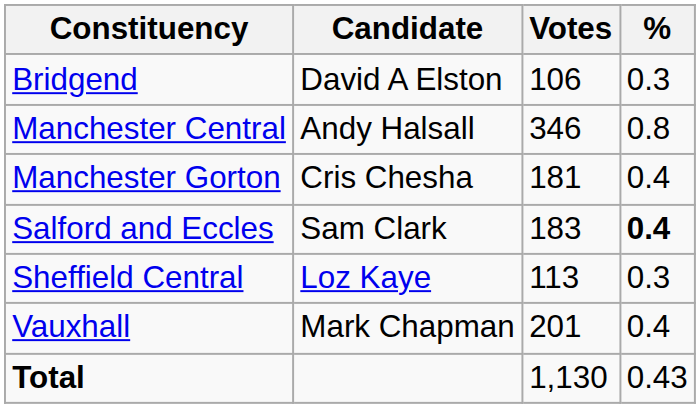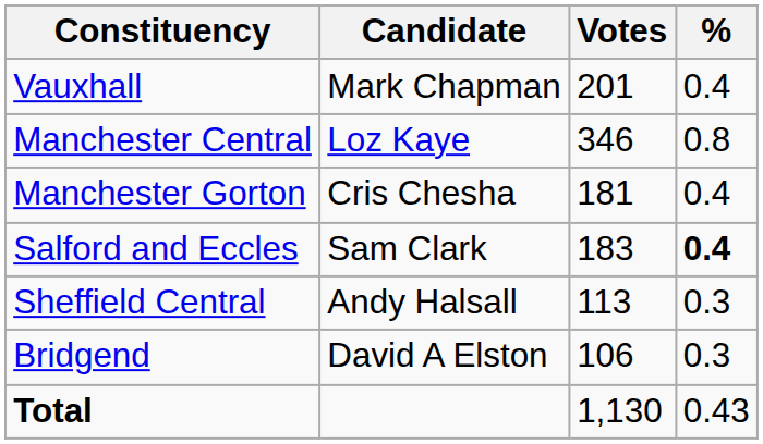 <table class="wikitable">
 <tr>
 <th>Constituency</th>
 <th>Candidate</th>
 <th>Votes</th>
 <th>%</th>
 </tr>
 <tr>
-<td><a href='#'>Bridgend</a></td>
-<td>David A Elston</td>
-<td>106</td>
-<td>0.3</td>
+<td><a href='#'>Vauxhall</a></td>
+<td>Mark Chapman</td>
+<td>201</td>
+<td>0.4</td>
 </tr>
 <tr>
 <td><a href='#'>Manchester Central</a></td>
-<td>Andy Halsall</td>
+<td><a href='#'>Loz Kaye</a></td>
 <td>346</td>
 <td>0.8</td>
 </tr>
 <tr>
 <td><a href='#'>Manchester Gorton</a></td>
 <td>Cris Chesha</td>
 <td>181</td>
 <td>0.4</td>
 </tr>
 <tr>
 <td><a href='#'>Salford and Eccles</a></td>
 <td>Sam Clark</td>
 <td>183</td>
 <td><strong>0.4</strong></td>
 </tr>
 <tr>
 <td><a href='#'>Sheffield Central</a></td>
-<td><a href='#'>Loz Kaye</a></td>
+<td>Andy Halsall</td>
 <td>113</td>
 <td>0.3</td>
 </tr>
 <tr>
-<td><a href='#'>Vauxhall</a></td>
-<td>Mark Chapman</td>
-<td>201</td>
-<td>0.4</td>
+<td><a href='#'>Bridgend</a></td>
+<td>David A Elston</td>
+<td>106</td>
+<td>0.3</td>
 </tr>
 <tr class="sortbottom">
 <td><strong>Total</strong></td>
 <td></td>
 <td>1,130</td>
 <td>0.43</td>
 </tr>
 </table>
